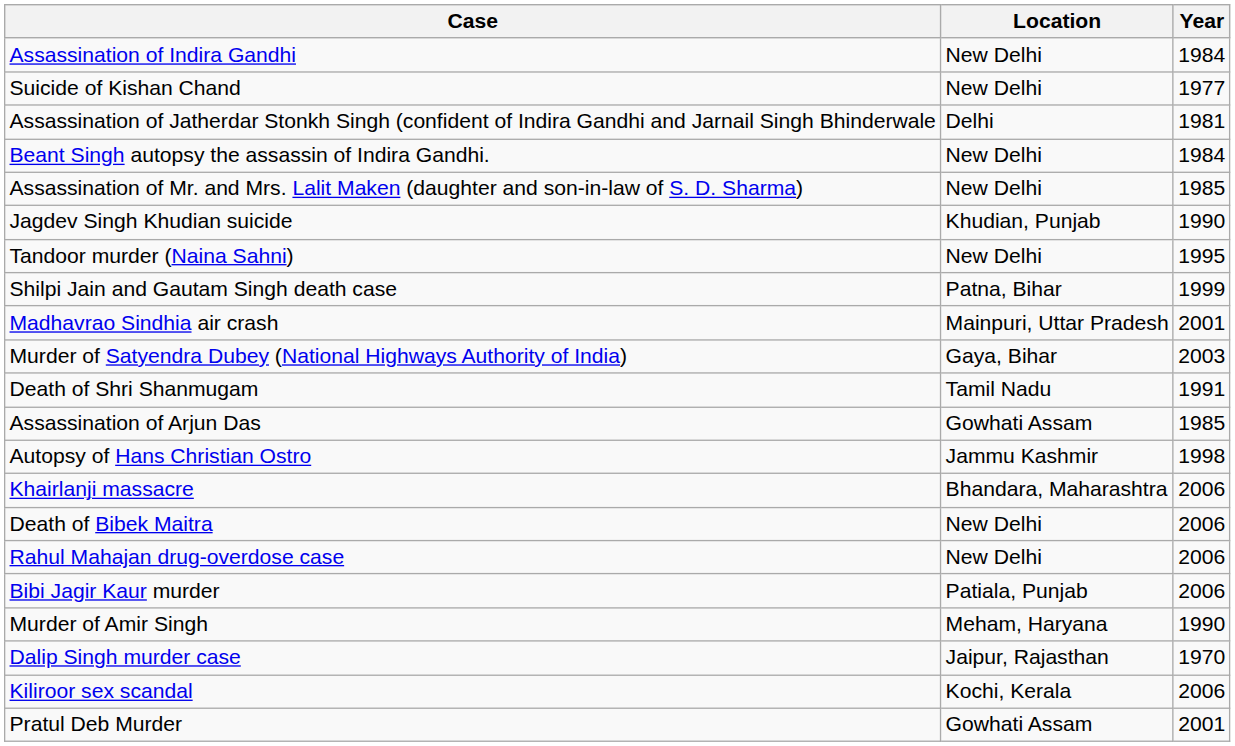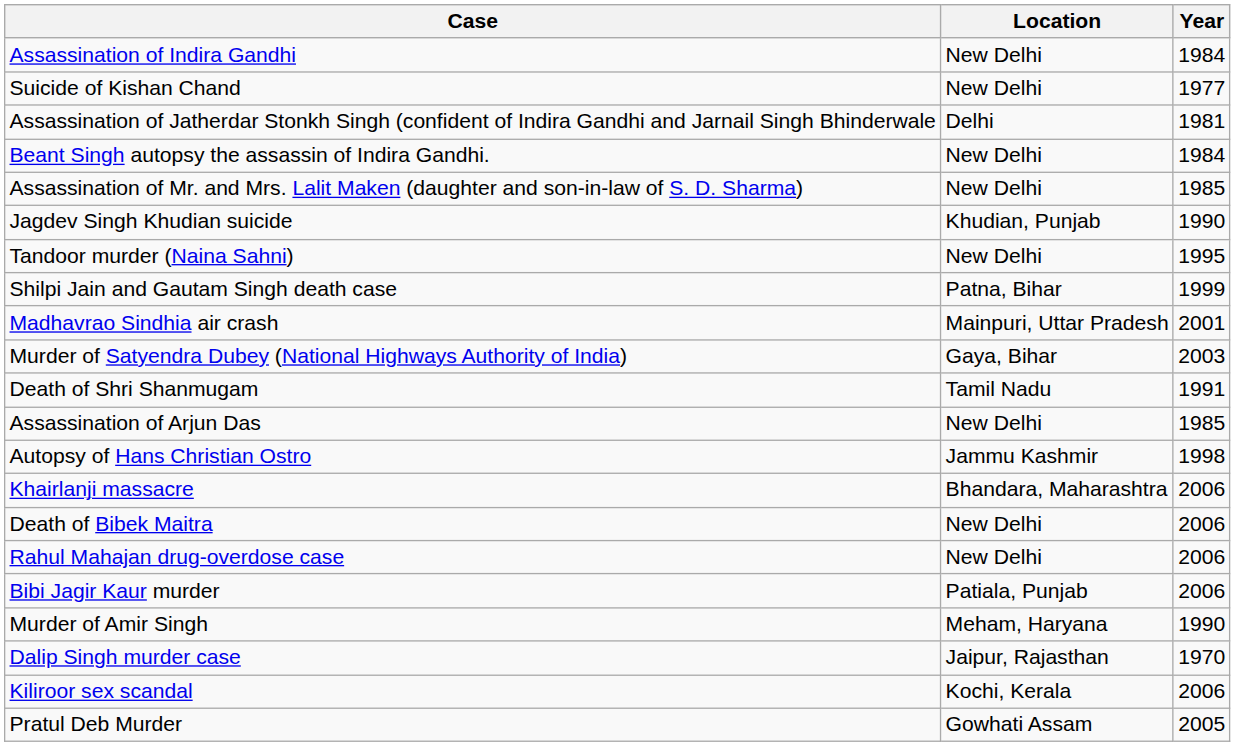 <table class="wikitable sortable">
 <tr style="background:#ccc; text-align:center;">
 <th>Case</th>
 <th>Location</th>
 <th>Year</th>
 </tr>
 <tr>
 <td><a href='#'>Assassination of Indira Gandhi</a></td>
 <td>New Delhi</td>
 <td>1984</td>
 </tr>
 <tr>
 <td>Suicide of Kishan Chand</td>
 <td>New Delhi</td>
 <td>1977</td>
 </tr>
 <tr>
 <td>Assassination of Jatherdar Stonkh Singh (confident of Indira Gandhi and Jarnail Singh Bhinderwale</td>
 <td>Delhi</td>
 <td>1981</td>
 </tr>
 <tr>
 <td><a href='#'>Beant Singh</a> autopsy the assassin of Indira Gandhi.</td>
 <td>New Delhi</td>
 <td>1984</td>
 </tr>
 <tr>
 <td>Assassination of Mr. and Mrs. <a href='#'>Lalit Maken</a> (daughter and son-in-law of <a href='#'>S. D. Sharma</a>)</td>
 <td>New Delhi</td>
 <td>1985</td>
 </tr>
 <tr>
 <td>Jagdev Singh Khudian suicide</td>
 <td>Khudian, Punjab</td>
 <td>1990</td>
 </tr>
 <tr>
 <td>Tandoor murder (<a href='#'>Naina Sahni</a>)</td>
 <td>New Delhi</td>
 <td>1995</td>
 </tr>
 <tr>
 <td>Shilpi Jain and Gautam Singh death case</td>
 <td>Patna, Bihar</td>
 <td>1999</td>
 </tr>
 <tr>
 <td><a href='#'>Madhavrao Sindhia</a> air crash</td>
 <td>Mainpuri, Uttar Pradesh</td>
 <td>2001</td>
 </tr>
 <tr>
 <td>Murder of <a href='#'>Satyendra Dubey</a> (<a href='#'>National Highways Authority of India</a>)</td>
 <td>Gaya, Bihar</td>
 <td>2003</td>
 </tr>
 <tr>
 <td>Death of Shri Shanmugam</td>
 <td>Tamil Nadu</td>
 <td>1991</td>
 </tr>
 <tr>
 <td>Assassination of Arjun Das</td>
-<td>Gowhati Assam</td>
+<td>New Delhi</td>
 <td>1985</td>
 </tr>
 <tr>
 <td>Autopsy of <a href='#'>Hans Christian Ostro</a></td>
 <td>Jammu Kashmir</td>
 <td>1998</td>
 </tr>
 <tr>
 <td><a href='#'>Khairlanji massacre</a></td>
 <td>Bhandara, Maharashtra</td>
 <td>2006</td>
 </tr>
 <tr>
 <td>Death of <a href='#'>Bibek Maitra</a></td>
 <td>New Delhi</td>
 <td>2006</td>
 </tr>
 <tr>
 <td><a href='#'>Rahul Mahajan drug-overdose case</a></td>
 <td>New Delhi</td>
 <td>2006</td>
 </tr>
 <tr>
 <td><a href='#'>Bibi Jagir Kaur</a> murder</td>
 <td>Patiala, Punjab</td>
 <td>2006</td>
 </tr>
 <tr>
 <td>Murder of Amir Singh</td>
 <td>Meham, Haryana</td>
 <td>1990</td>
 </tr>
 <tr>
 <td><a href='#'>Dalip Singh murder case</a></td>
 <td>Jaipur, Rajasthan</td>
 <td>1970</td>
 </tr>
 <tr>
 <td><a href='#'>Kiliroor sex scandal</a></td>
 <td>Kochi, Kerala</td>
 <td>2006</td>
 </tr>
 <tr>
 <td>Pratul Deb Murder</td>
 <td>Gowhati Assam</td>
-<td>2001</td>
+<td>2005</td>
 </tr>
 </table>
